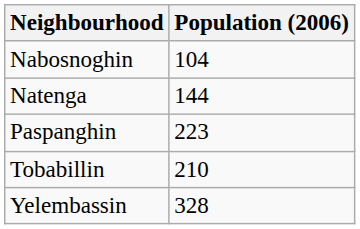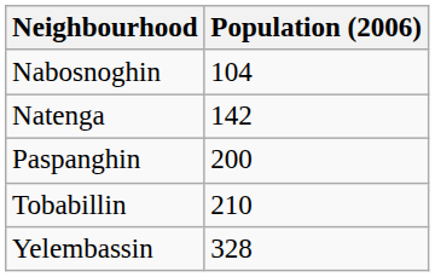 <table class="wikitable">
 <tr>
 <th>Neighbourhood</th>
 <th>Population (2006)</th>
 </tr>
 <tr>
 <td>Nabosnoghin</td>
 <td>104</td>
 </tr>
 <tr>
 <td>Natenga</td>
-<td>144</td>
+<td>142</td>
 </tr>
 <tr>
 <td>Paspanghin</td>
-<td>223</td>
+<td>200</td>
 </tr>
 <tr>
 <td>Tobabillin</td>
 <td>210</td>
 </tr>
 <tr>
 <td>Yelembassin</td>
 <td>328</td>
 </tr>
 </table>
